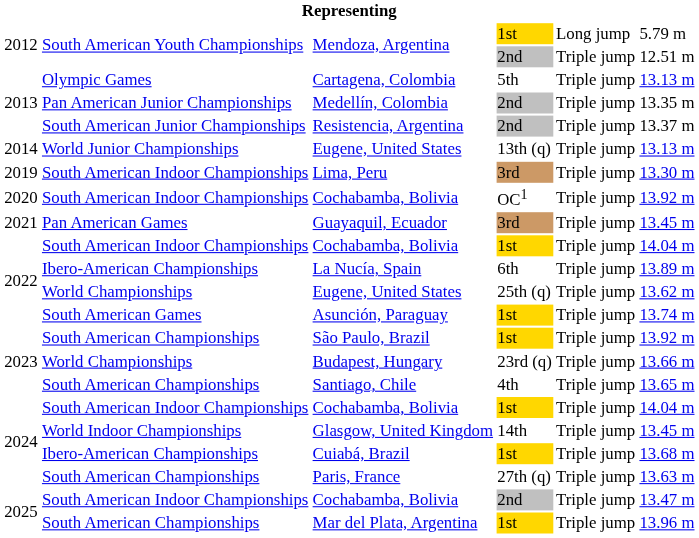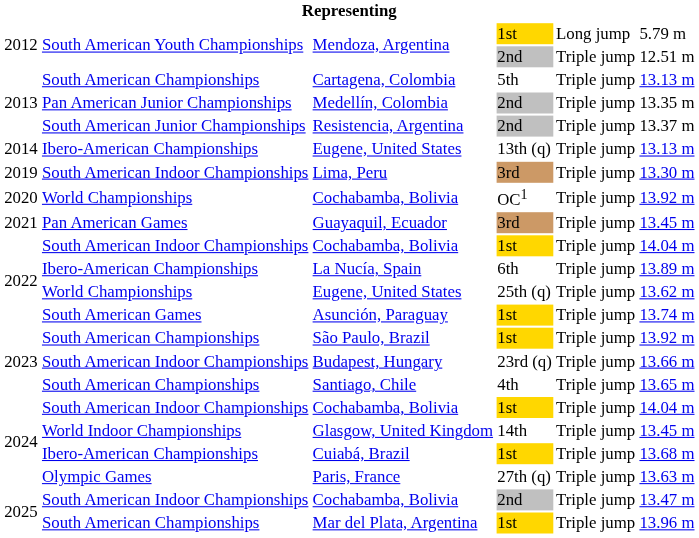 <table>
 <tr>
 <th colspan=6>Representing </th>
 </tr>
 <tr>
 <td rowspan=2>2012</td>
 <td rowspan=2><a href='#'>South American Youth Championships</a></td>
 <td rowspan=2><a href='#'>Mendoza, Argentina</a></td>
 <td bgcolor=gold>1st</td>
 <td>Long jump</td>
 <td>5.79 m</td>
 </tr>
 <tr>
 <td bgcolor=silver>2nd</td>
 <td>Triple jump</td>
 <td>12.51 m</td>
 </tr>
 <tr>
 <td rowspan=3>2013</td>
-<td><a href='#'>Olympic Games</a></td>
+<td><a href='#'>South American Championships</a></td>
 <td><a href='#'>Cartagena, Colombia</a></td>
 <td>5th</td>
 <td>Triple jump</td>
 <td><a href='#'>13.13 m</a></td>
 </tr>
 <tr>
 <td><a href='#'>Pan American Junior Championships</a></td>
 <td><a href='#'>Medellín, Colombia</a></td>
 <td bgcolor=silver>2nd</td>
 <td>Triple jump</td>
 <td>13.35 m</td>
 </tr>
 <tr>
 <td><a href='#'>South American Junior Championships</a></td>
 <td><a href='#'>Resistencia, Argentina</a></td>
 <td bgcolor=silver>2nd</td>
 <td>Triple jump</td>
 <td>13.37 m</td>
 </tr>
 <tr>
 <td>2014</td>
-<td><a href='#'>World Junior Championships</a></td>
+<td><a href='#'>Ibero-American Championships</a></td>
 <td><a href='#'>Eugene, United States</a></td>
 <td>13th (q)</td>
 <td>Triple jump</td>
 <td><a href='#'>13.13 m</a></td>
 </tr>
 <tr>
 <td>2019</td>
 <td><a href='#'>South American Indoor Championships</a></td>
 <td><a href='#'>Lima, Peru</a></td>
 <td bgcolor=cc9966>3rd</td>
 <td>Triple jump</td>
 <td><a href='#'>13.30 m</a></td>
 </tr>
 <tr>
 <td>2020</td>
-<td><a href='#'>South American Indoor Championships</a></td>
+<td><a href='#'>World Championships</a></td>
 <td><a href='#'>Cochabamba, Bolivia</a></td>
 <td>OC<sup>1</sup></td>
 <td>Triple jump</td>
 <td><a href='#'>13.92 m</a></td>
 </tr>
 <tr>
 <td>2021</td>
 <td><a href='#'>Pan American Games</a></td>
 <td><a href='#'>Guayaquil, Ecuador</a></td>
 <td bgcolor=cc9966>3rd</td>
 <td>Triple jump</td>
 <td><a href='#'>13.45 m</a></td>
 </tr>
 <tr>
 <td rowspan=4>2022</td>
 <td><a href='#'>South American Indoor Championships</a></td>
 <td><a href='#'>Cochabamba, Bolivia</a></td>
 <td bgcolor=gold>1st</td>
 <td>Triple jump</td>
 <td><a href='#'>14.04 m</a></td>
 </tr>
 <tr>
 <td><a href='#'>Ibero-American Championships</a></td>
 <td><a href='#'>La Nucía, Spain</a></td>
 <td>6th</td>
 <td>Triple jump</td>
 <td><a href='#'>13.89 m</a></td>
 </tr>
 <tr>
 <td><a href='#'>World Championships</a></td>
 <td><a href='#'>Eugene, United States</a></td>
 <td>25th (q)</td>
 <td>Triple jump</td>
 <td><a href='#'>13.62 m</a></td>
 </tr>
 <tr>
 <td><a href='#'>South American Games</a></td>
 <td><a href='#'>Asunción, Paraguay</a></td>
 <td bgcolor=gold>1st</td>
 <td>Triple jump</td>
 <td><a href='#'>13.74 m</a></td>
 </tr>
 <tr>
 <td rowspan=3>2023</td>
 <td><a href='#'>South American Championships</a></td>
 <td><a href='#'>São Paulo, Brazil</a></td>
 <td bgcolor=gold>1st</td>
 <td>Triple jump</td>
 <td><a href='#'>13.92 m</a></td>
 </tr>
 <tr>
-<td><a href='#'>World Championships</a></td>
+<td><a href='#'>South American Indoor Championships</a></td>
 <td><a href='#'>Budapest, Hungary</a></td>
 <td>23rd (q)</td>
 <td>Triple jump</td>
 <td><a href='#'>13.66 m</a></td>
 </tr>
 <tr>
 <td><a href='#'>South American Championships</a></td>
 <td><a href='#'>Santiago, Chile</a></td>
 <td>4th</td>
 <td>Triple jump</td>
 <td><a href='#'>13.65 m</a></td>
 </tr>
 <tr>
 <td rowspan=4>2024</td>
 <td><a href='#'>South American Indoor Championships</a></td>
 <td><a href='#'>Cochabamba, Bolivia</a></td>
 <td bgcolor=gold>1st</td>
 <td>Triple jump</td>
 <td><a href='#'>14.04 m</a></td>
 </tr>
 <tr>
 <td><a href='#'>World Indoor Championships</a></td>
 <td><a href='#'>Glasgow, United Kingdom</a></td>
 <td>14th</td>
 <td>Triple jump</td>
 <td><a href='#'>13.45 m</a></td>
 </tr>
 <tr>
 <td><a href='#'>Ibero-American Championships</a></td>
 <td><a href='#'>Cuiabá, Brazil</a></td>
 <td bgcolor=gold>1st</td>
 <td>Triple jump</td>
 <td><a href='#'>13.68 m</a></td>
 </tr>
 <tr>
-<td><a href='#'>South American Championships</a></td>
+<td><a href='#'>Olympic Games</a></td>
 <td><a href='#'>Paris, France</a></td>
 <td>27th (q)</td>
 <td>Triple jump</td>
 <td><a href='#'>13.63 m</a></td>
 </tr>
 <tr>
 <td rowspan=2>2025</td>
 <td><a href='#'>South American Indoor Championships</a></td>
 <td><a href='#'>Cochabamba, Bolivia</a></td>
 <td bgcolor=silver>2nd</td>
 <td>Triple jump</td>
 <td><a href='#'>13.47 m</a></td>
 </tr>
 <tr>
 <td><a href='#'>South American Championships</a></td>
 <td><a href='#'>Mar del Plata, Argentina</a></td>
 <td bgcolor=gold>1st</td>
 <td>Triple jump</td>
 <td><a href='#'>13.96 m</a></td>
 </tr>
 </table>
